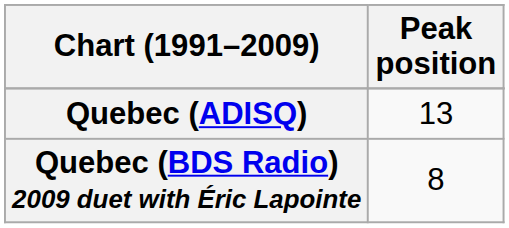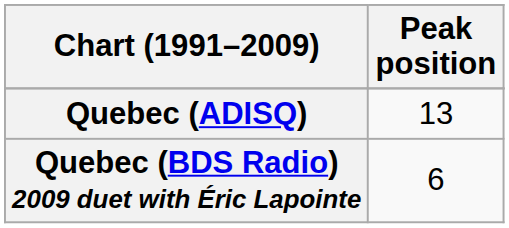 <table class="wikitable sortable plainrowheaders" style="text-align:center">
 <tr>
 <th scope="col">Chart (1991–2009)</th>
 <th scope="col">Peak<br>position</th>
 </tr>
 <tr>
 </tr>
 <tr>
 </tr>
 <tr>
 <th scope="row">Quebec (<a href='#'>ADISQ</a>)</th>
 <td>13</td>
 </tr>
 <tr>
 <th scope="row">Quebec (<a href='#'>BDS Radio</a>)<br><small><em>2009 duet with Éric Lapointe</em></small></th>
-<td>8</td>
+<td>6</td>
 </tr>
 </table>
